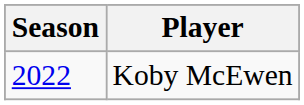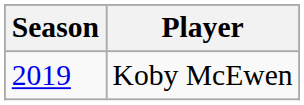 <table class="wikitable">
 <tr>
 <th>Season</th>
 <th>Player</th>
 </tr>
 <tr>
-<td><a href='#'>2022</a></td>
+<td><a href='#'>2019</a></td>
 <td>Koby McEwen</td>
 </tr>
 </table>
